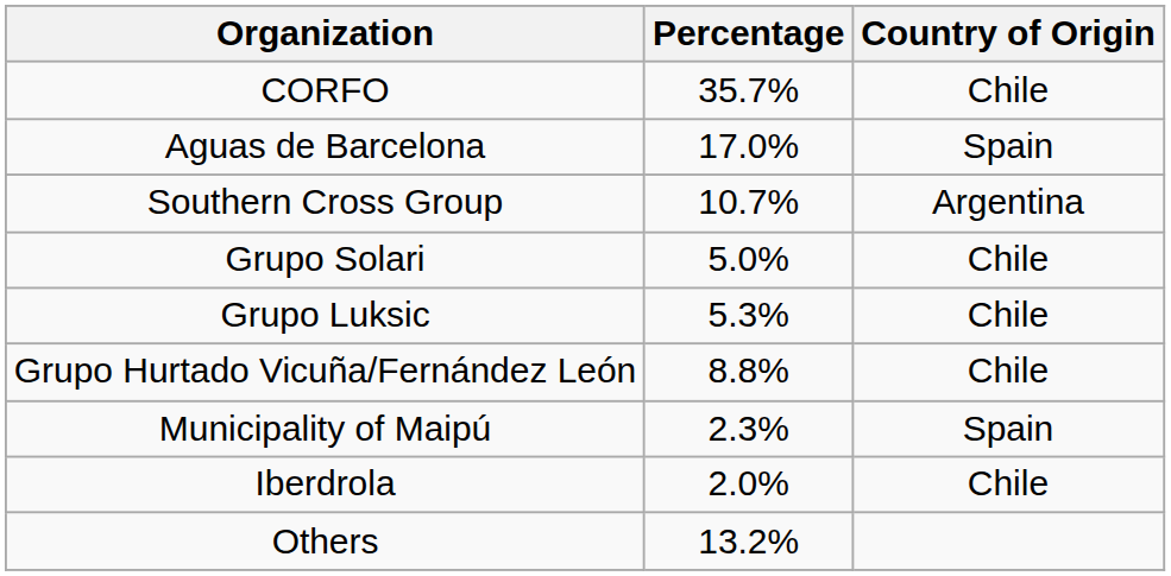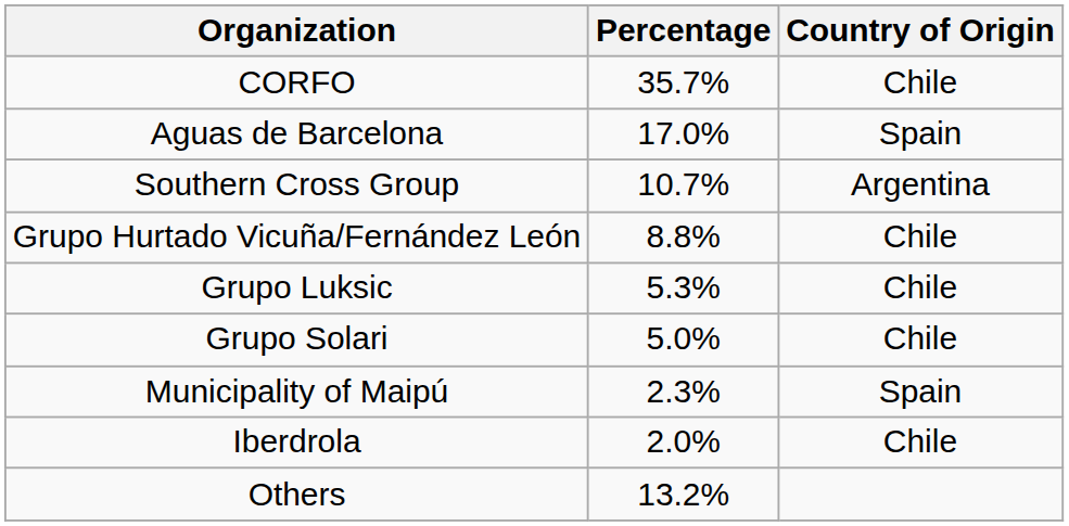 <table class="wikitable" style="text-align:center;">
 <tr>
 <th>Organization</th>
 <th>Percentage</th>
 <th>Country of Origin</th>
 </tr>
 <tr>
 <td>CORFO</td>
 <td>35.7%</td>
 <td>Chile</td>
 </tr>
 <tr>
 <td>Aguas de Barcelona</td>
 <td>17.0%</td>
 <td>Spain</td>
 </tr>
 <tr>
 <td>Southern Cross Group</td>
 <td>10.7%</td>
 <td>Argentina</td>
 </tr>
 <tr>
-<td>Grupo Solari</td>
-<td>5.0%</td>
+<td>Grupo Hurtado Vicuña/Fernández León</td>
+<td>8.8%</td>
 <td>Chile</td>
 </tr>
 <tr>
 <td>Grupo Luksic</td>
 <td>5.3%</td>
 <td>Chile</td>
 </tr>
 <tr>
-<td>Grupo Hurtado Vicuña/Fernández León</td>
-<td>8.8%</td>
+<td>Grupo Solari</td>
+<td>5.0%</td>
 <td>Chile</td>
 </tr>
 <tr>
 <td>Municipality of Maipú</td>
 <td>2.3%</td>
 <td>Spain</td>
 </tr>
 <tr>
 <td>Iberdrola</td>
 <td>2.0%</td>
 <td>Chile</td>
 </tr>
 <tr>
 <td>Others</td>
 <td>13.2%</td>
 <td></td>
 </tr>
 </table>
